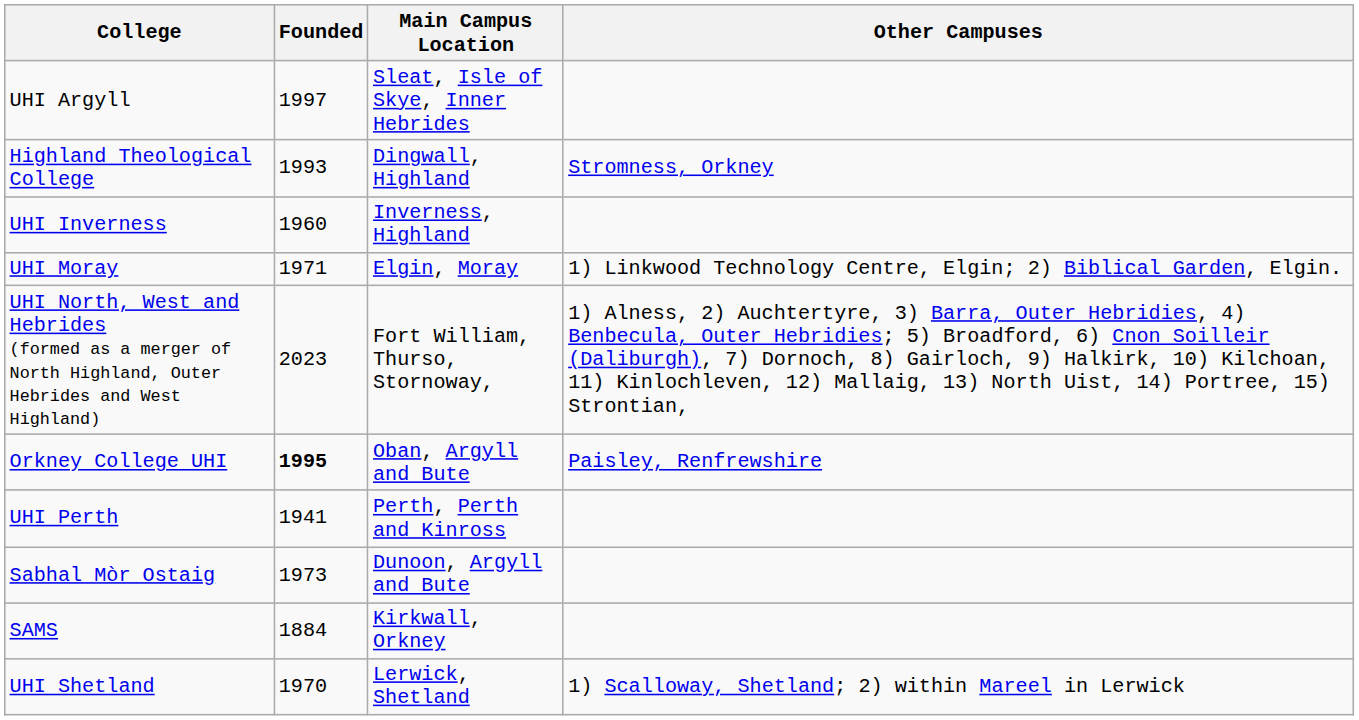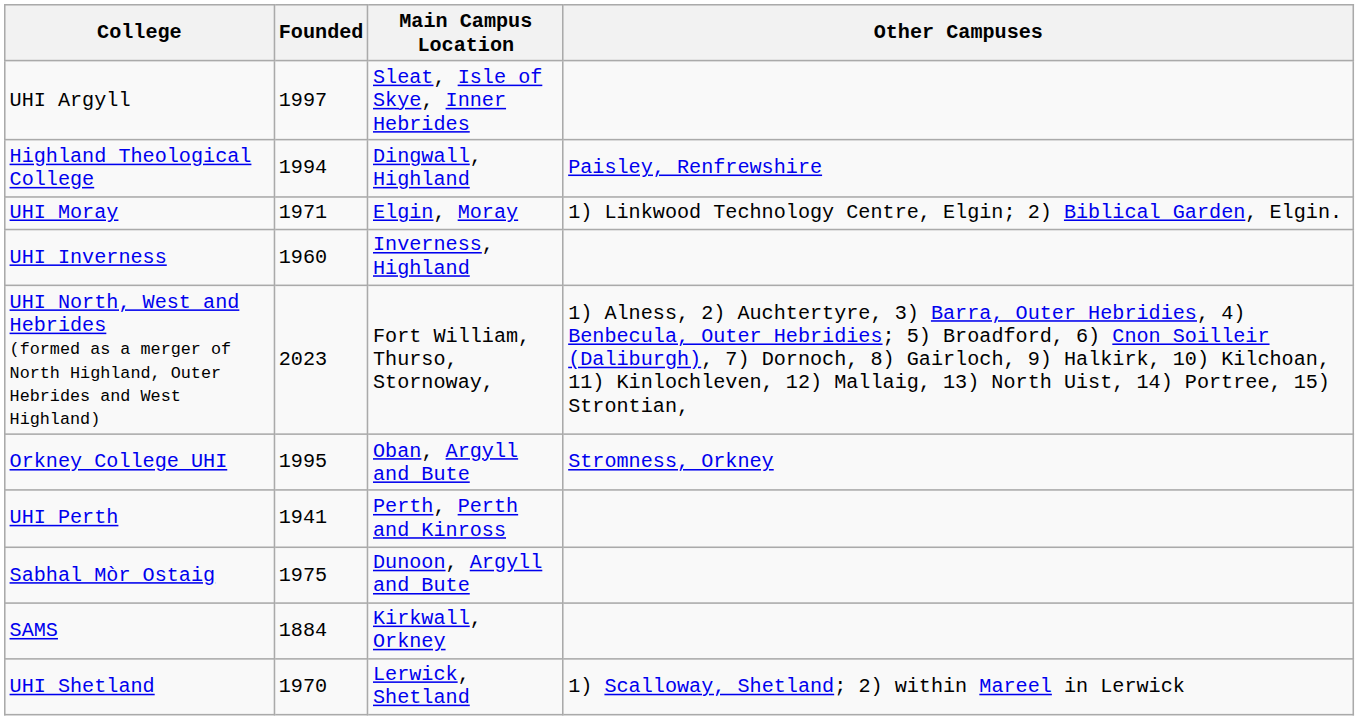 <table class="wikitable sortable" border="1">
 <tr>
 <th>College</th>
 <th>Founded</th>
 <th>Main Campus Location</th>
 <th>Other Campuses</th>
 </tr>
 <tr>
 <td>UHI Argyll</td>
 <td>1997</td>
 <td><a href='#'>Sleat</a>, <a href='#'>Isle of Skye</a>, <a href='#'>Inner Hebrides</a></td>
 <td></td>
 </tr>
 <tr>
 <td><a href='#'>Highland Theological College</a></td>
-<td>1993</td>
+<td>1994</td>
 <td><a href='#'>Dingwall</a>, <a href='#'>Highland</a></td>
-<td><a href='#'>Stromness, Orkney</a></td>
+<td><a href='#'>Paisley, Renfrewshire</a></td>
+</tr>
+<tr>
+<td><a href='#'>UHI Moray</a></td>
+<td>1971</td>
+<td><a href='#'>Elgin</a>, <a href='#'>Moray</a></td>
+<td>1) Linkwood Technology Centre, Elgin; 2) <a href='#'>Biblical Garden</a>, Elgin.</td>
 </tr>
 <tr>
 <td><a href='#'>UHI Inverness</a></td>
 <td>1960</td>
 <td><a href='#'>Inverness</a>, <a href='#'>Highland</a></td>
 <td></td>
-</tr>
-<tr>
-<td><a href='#'>UHI Moray</a></td>
-<td>1971</td>
-<td><a href='#'>Elgin</a>, <a href='#'>Moray</a></td>
-<td>1) Linkwood Technology Centre, Elgin; 2) <a href='#'>Biblical Garden</a>, Elgin.</td>
 </tr>
 <tr>
 <td><a href='#'>UHI North, West and Hebrides</a><br><small>(formed as a merger of North Highland, Outer Hebrides and West Highland)</small></td>
 <td>2023</td>
 <td>Fort William, Thurso, Stornoway,</td>
 <td>1) Alness, 2) Auchtertyre, 3) <a href='#'>Barra, Outer Hebridies</a>, 4) <a href='#'>Benbecula, Outer Hebridies</a>; 5) Broadford, 6) <a href='#'>Cnon Soilleir (Daliburgh)</a>, 7) Dornoch, 8) Gairloch, 9) Halkirk, 10) Kilchoan, 11) Kinlochleven, 12) Mallaig, 13) North Uist, 14) Portree, 15) Strontian,</td>
 </tr>
 <tr>
 <td><a href='#'>Orkney College UHI</a></td>
-<td><strong>1995</strong></td>
+<td>1995</td>
 <td><a href='#'>Oban</a>, <a href='#'>Argyll and Bute</a></td>
-<td><a href='#'>Paisley, Renfrewshire</a></td>
+<td><a href='#'>Stromness, Orkney</a></td>
 </tr>
 <tr>
 <td><a href='#'>UHI Perth</a></td>
 <td>1941</td>
 <td><a href='#'>Perth</a>, <a href='#'>Perth and Kinross</a></td>
 <td></td>
 </tr>
 <tr>
 <td><a href='#'>Sabhal Mòr Ostaig</a></td>
-<td>1973</td>
+<td>1975</td>
 <td><a href='#'>Dunoon</a>, <a href='#'>Argyll and Bute</a></td>
 <td></td>
 </tr>
 <tr>
 <td><a href='#'>SAMS</a></td>
 <td>1884</td>
 <td><a href='#'>Kirkwall</a>, <a href='#'>Orkney</a></td>
 <td></td>
 </tr>
 <tr>
 <td><a href='#'>UHI Shetland</a></td>
 <td>1970</td>
 <td><a href='#'>Lerwick</a>, <a href='#'>Shetland</a></td>
 <td>1) <a href='#'>Scalloway, Shetland</a>; 2) within <a href='#'>Mareel</a> in Lerwick</td>
 </tr>
 </table>
